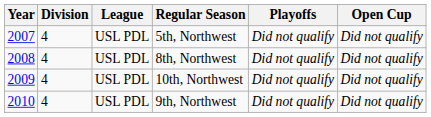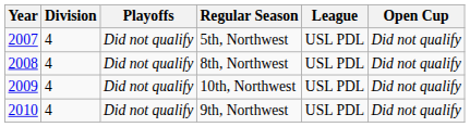 <table class="wikitable">
 <tr>
 <th>Year</th>
 <th>Division</th>
+<th>Playoffs</th>
+<th>Regular Season</th>
 <th>League</th>
-<th>Regular Season</th>
-<th>Playoffs</th>
 <th>Open Cup</th>
 </tr>
 <tr>
 <td><a href='#'>2007</a></td>
 <td>4</td>
+<td><em>Did not qualify</em></td>
+<td>5th, Northwest</td>
 <td>USL PDL</td>
-<td>5th, Northwest</td>
-<td><em>Did not qualify</em></td>
 <td><em>Did not qualify</em></td>
 </tr>
 <tr>
 <td><a href='#'>2008</a></td>
 <td>4</td>
+<td><em>Did not qualify</em></td>
+<td>8th, Northwest</td>
 <td>USL PDL</td>
-<td>8th, Northwest</td>
-<td><em>Did not qualify</em></td>
 <td><em>Did not qualify</em></td>
 </tr>
 <tr>
 <td><a href='#'>2009</a></td>
 <td>4</td>
+<td><em>Did not qualify</em></td>
+<td>10th, Northwest</td>
 <td>USL PDL</td>
-<td>10th, Northwest</td>
-<td><em>Did not qualify</em></td>
 <td><em>Did not qualify</em></td>
 </tr>
 <tr>
 <td><a href='#'>2010</a></td>
 <td>4</td>
+<td><em>Did not qualify</em></td>
+<td>9th, Northwest</td>
 <td>USL PDL</td>
-<td>9th, Northwest</td>
-<td><em>Did not qualify</em></td>
 <td><em>Did not qualify</em></td>
 </tr>
 </table>
